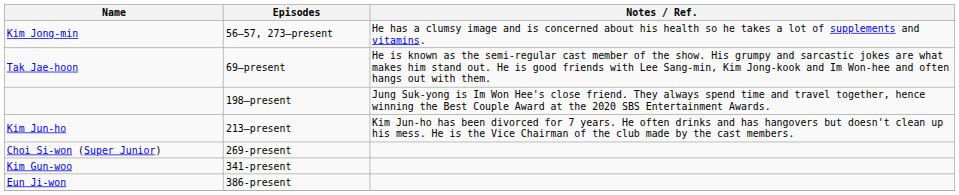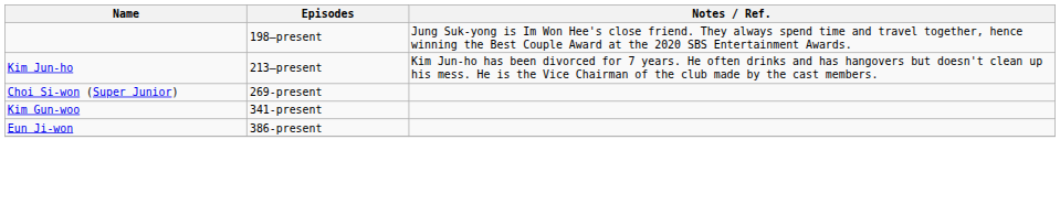 <table class=wikitable>
 <tr>
 <th style="width:15%;text-align:center">Name</th>
 <th style="width:10%;text-align:center">Episodes</th>
 <th style="width:40%;text-align:center">Notes / Ref.</th>
-</tr>
-<tr>
-<td><a href='#'>Kim Jong-min</a></td>
-<td>56–57, 273–present</td>
-<td>He has a clumsy image and is concerned about his health so he takes a lot of <a href='#'>supplements</a> and <a href='#'>vitamins</a>.</td>
-</tr>
-<tr>
-<td><a href='#'>Tak Jae-hoon</a></td>
-<td>69–present</td>
-<td>He is known as the semi-regular cast member of the show. His grumpy and sarcastic jokes are what makes him stand out. He is good friends with Lee Sang-min, Kim Jong-kook and Im Won-hee and often hangs out with them.</td>
 </tr>
 <tr>
 <td></td>
 <td>198–present</td>
 <td>Jung Suk-yong is Im Won Hee's close friend. They always spend time and travel together, hence winning the Best Couple Award at the 2020 SBS Entertainment Awards.</td>
 </tr>
 <tr>
 <td><a href='#'>Kim Jun-ho</a></td>
 <td>213–present</td>
 <td>Kim Jun-ho has been divorced for 7 years. He often drinks and has hangovers but doesn't clean up his mess. He is the Vice Chairman of the club made by the cast members.</td>
 </tr>
 <tr>
 <td><a href='#'>Choi Si-won</a> (<a href='#'>Super Junior</a>)</td>
 <td>269-present</td>
 <td></td>
 </tr>
 <tr>
 <td><a href='#'>Kim Gun-woo</a></td>
 <td>341-present</td>
 <td></td>
 </tr>
 <tr>
 <td><a href='#'>Eun Ji-won</a></td>
 <td>386-present</td>
 <td></td>
 </tr>
 <tr>
 </tr>
 </table>
